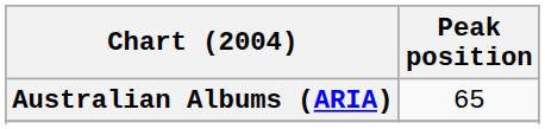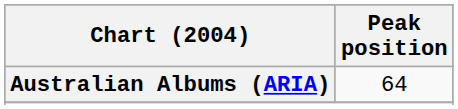 <table class="wikitable sortable plainrowheaders" style="text-align:center">
 <tr>
 <th scope="col">Chart (2004)</th>
 <th scope="col">Peak<br>position</th>
 </tr>
 <tr>
 <th scope="row">Australian Albums (<a href='#'>ARIA</a>)</th>
-<td>65</td>
+<td>64</td>
 </tr>
 <tr>
 </tr>
 <tr>
 </tr>
 <tr>
 </tr>
 <tr>
 </tr>
 <tr>
 </tr>
 <tr>
 </tr>
 <tr>
 </tr>
 <tr>
 </tr>
 <tr>
 </tr>
 <tr>
 </tr>
 <tr>
 </tr>
 <tr>
 </tr>
 <tr>
 </tr>
 <tr>
 </tr>
 <tr>
 </tr>
 <tr>
 </tr>
 </table>
